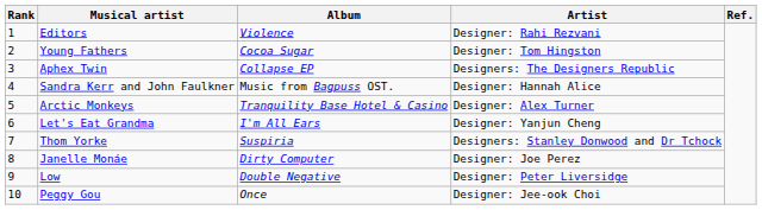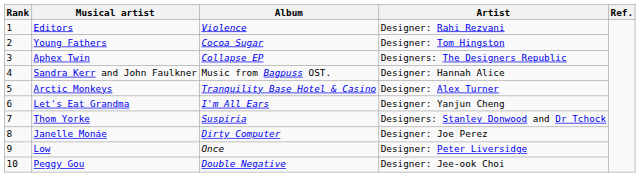 <table class="wikitable">
 <tr>
 <th>Rank</th>
 <th>Musical artist</th>
 <th>Album</th>
 <th>Artist</th>
 <th>Ref.</th>
 </tr>
 <tr>
 <td>1</td>
 <td><a href='#'>Editors</a></td>
 <td><em><a href='#'>Violence</a></em></td>
 <td>Designer: <a href='#'>Rahi Rezvani</a></td>
 <td rowspan="10" align="center"></td>
 </tr>
 <tr>
 <td>2</td>
 <td><a href='#'>Young Fathers</a></td>
 <td><em><a href='#'>Cocoa Sugar</a></em></td>
 <td>Designer: <a href='#'>Tom Hingston</a></td>
 </tr>
 <tr>
 <td>3</td>
 <td><a href='#'>Aphex Twin</a></td>
 <td><em><a href='#'>Collapse EP</a></em></td>
 <td>Designers: <a href='#'>The Designers Republic</a></td>
 </tr>
 <tr>
 <td>4</td>
 <td><a href='#'>Sandra Kerr</a> and John Faulkner</td>
 <td>Music from <em><a href='#'>Bagpuss</a></em> OST.</td>
 <td>Designer: Hannah Alice</td>
 </tr>
 <tr>
 <td>5</td>
 <td><a href='#'>Arctic Monkeys</a></td>
 <td><em><a href='#'>Tranquility Base Hotel & Casino</a></em></td>
 <td>Designer: <a href='#'>Alex Turner</a></td>
 </tr>
 <tr>
 <td>6</td>
 <td><a href='#'>Let's Eat Grandma</a></td>
 <td><em><a href='#'>I'm All Ears</a></em></td>
 <td>Designer: Yanjun Cheng</td>
 </tr>
 <tr>
 <td>7</td>
 <td><a href='#'>Thom Yorke</a></td>
 <td><em><a href='#'>Suspiria</a></em></td>
 <td>Designers: <a href='#'>Stanley Donwood</a> and <a href='#'>Dr Tchock</a></td>
 </tr>
 <tr>
 <td>8</td>
 <td><a href='#'>Janelle Monáe</a></td>
 <td><em><a href='#'>Dirty Computer</a></em></td>
 <td>Designer: Joe Perez</td>
 </tr>
 <tr>
 <td>9</td>
 <td><a href='#'>Low</a></td>
-<td><em><a href='#'>Double Negative</a></em></td>
+<td><em>Once</em></td>
 <td>Designer: <a href='#'>Peter Liversidge</a></td>
 </tr>
 <tr>
 <td>10</td>
 <td><a href='#'>Peggy Gou</a></td>
-<td><em>Once</em></td>
+<td><em><a href='#'>Double Negative</a></em></td>
 <td>Designer: Jee-ook Choi</td>
 </tr>
 </table>
